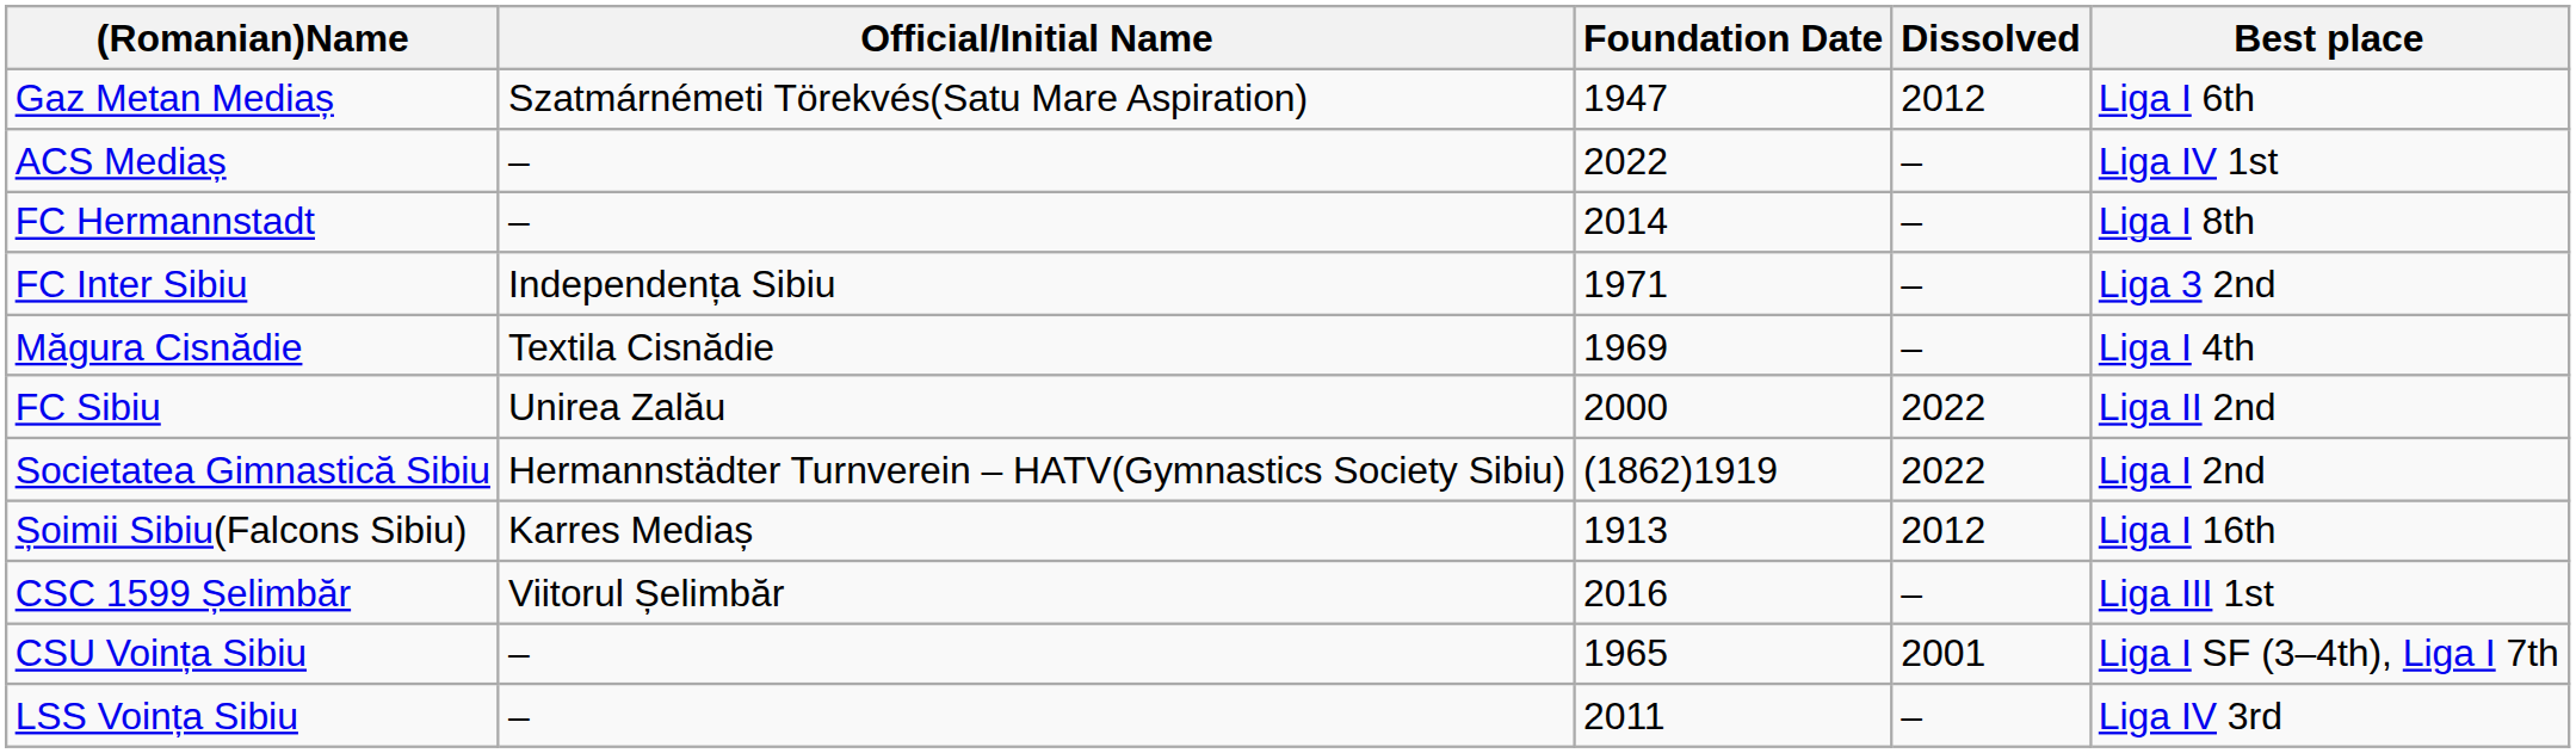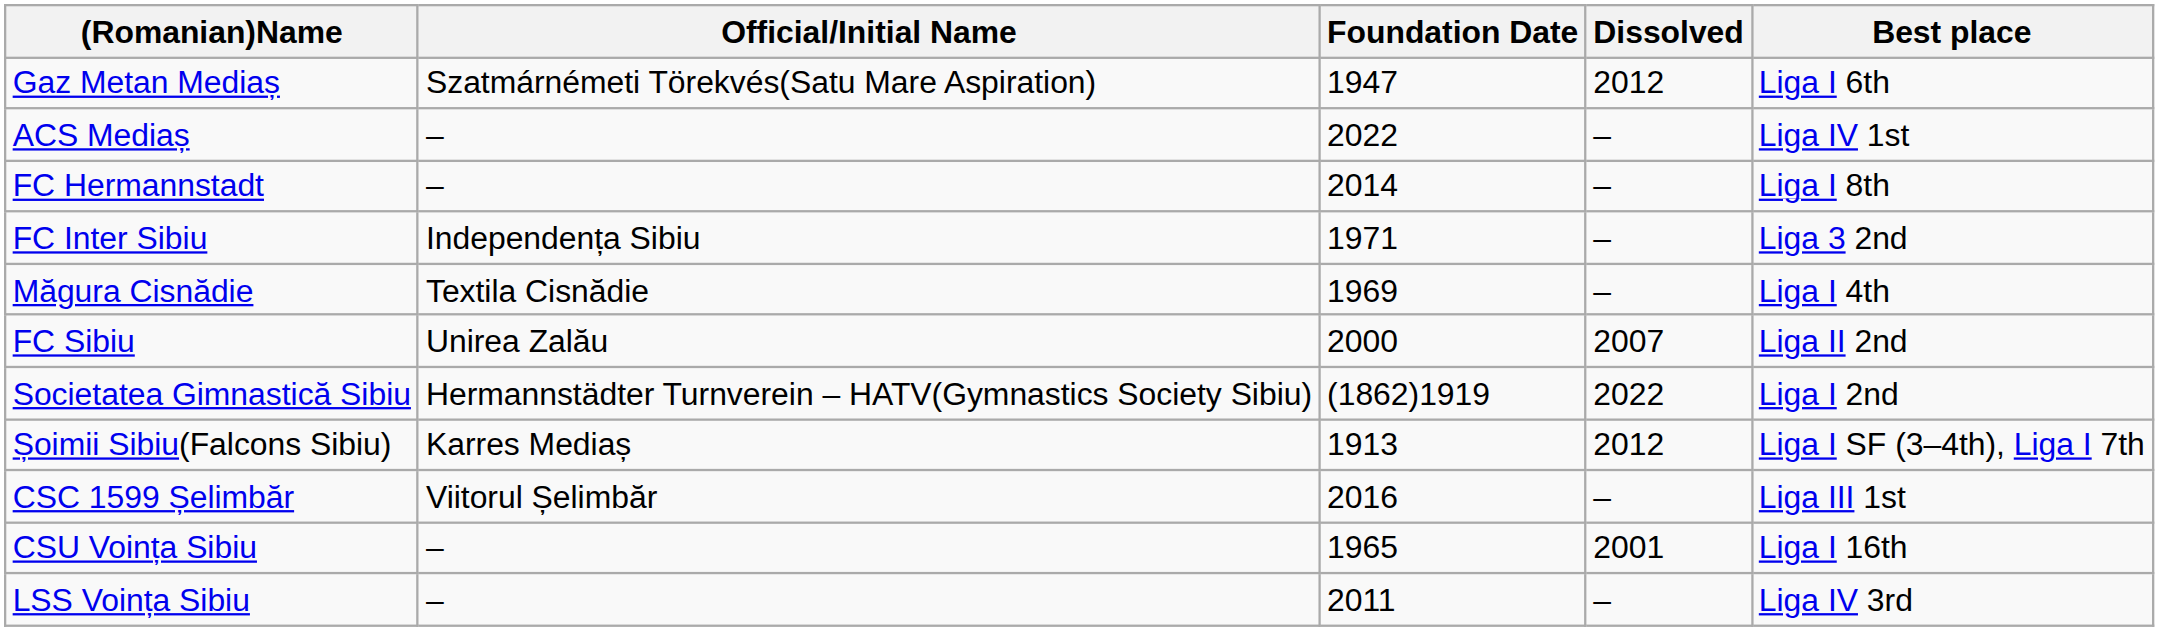 <table class="wikitable sortable mw-collapsible" style=" font-size: 87%;">
 <tr>
 <th>(Romanian)Name</th>
 <th>Official/Initial Name</th>
 <th>Foundation Date</th>
 <th>Dissolved</th>
 <th>Best place</th>
 </tr>
 <tr>
 <td><a href='#'>Gaz Metan Mediaș</a></td>
 <td>Szatmárnémeti Törekvés(Satu Mare Aspiration)</td>
 <td>1947</td>
 <td>2012</td>
 <td><a href='#'>Liga I</a> 6th</td>
 </tr>
 <tr>
 <td><a href='#'>ACS Mediaș</a></td>
 <td>–</td>
 <td>2022</td>
 <td>–</td>
 <td><a href='#'>Liga IV</a> 1st</td>
 </tr>
 <tr>
 <td><a href='#'>FC Hermannstadt</a></td>
 <td>–</td>
 <td>2014</td>
 <td>–</td>
 <td><a href='#'>Liga I</a> 8th</td>
 </tr>
 <tr>
 <td><a href='#'>FC Inter Sibiu</a></td>
 <td>Independența Sibiu</td>
 <td>1971</td>
 <td>–</td>
 <td><a href='#'>Liga 3</a> 2nd</td>
 </tr>
 <tr>
 <td><a href='#'>Măgura Cisnădie</a></td>
 <td>Textila Cisnădie</td>
 <td>1969</td>
 <td>–</td>
 <td><a href='#'>Liga I</a> 4th</td>
 </tr>
 <tr>
 <td><a href='#'>FC Sibiu</a></td>
 <td>Unirea Zalău</td>
 <td>2000</td>
-<td>2022</td>
+<td>2007</td>
 <td><a href='#'>Liga II</a> 2nd</td>
 </tr>
 <tr>
 <td><a href='#'>Societatea Gimnastică Sibiu</a></td>
 <td>Hermannstädter Turnverein – HATV(Gymnastics Society Sibiu)</td>
 <td>(1862)1919</td>
 <td>2022</td>
 <td><a href='#'>Liga I</a> 2nd</td>
 </tr>
 <tr>
 <td><a href='#'>Șoimii Sibiu</a>(Falcons Sibiu)</td>
 <td>Karres Mediaș</td>
 <td>1913</td>
 <td>2012</td>
-<td><a href='#'>Liga I</a> 16th</td>
+<td><a href='#'>Liga I</a> SF (3–4th), <a href='#'>Liga I</a> 7th</td>
 </tr>
 <tr>
 <td><a href='#'>CSC 1599 Șelimbăr</a></td>
 <td>Viitorul Șelimbăr</td>
 <td>2016</td>
 <td>–</td>
 <td><a href='#'>Liga III</a> 1st</td>
 </tr>
 <tr>
 <td><a href='#'>CSU Voința Sibiu</a></td>
 <td>–</td>
 <td>1965</td>
 <td>2001</td>
-<td><a href='#'>Liga I</a> SF (3–4th), <a href='#'>Liga I</a> 7th</td>
+<td><a href='#'>Liga I</a> 16th</td>
 </tr>
 <tr>
 <td><a href='#'>LSS Voința Sibiu</a></td>
 <td>–</td>
 <td>2011</td>
 <td>–</td>
 <td><a href='#'>Liga IV</a> 3rd</td>
 </tr>
 </table>
